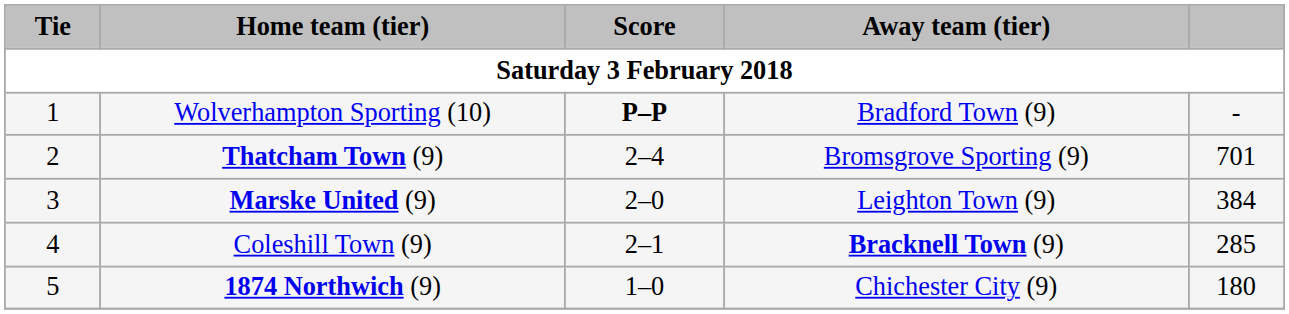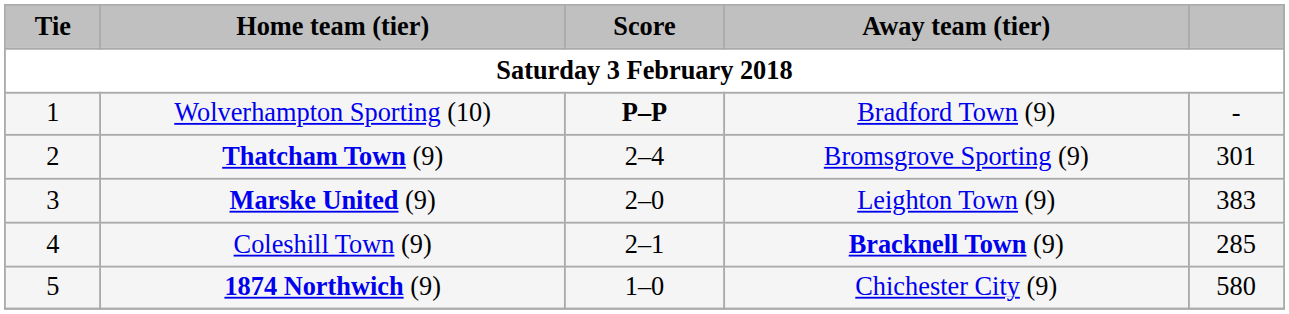 <table class="wikitable" style="width: 700px; background:WhiteSmoke; text-align:center; font-size:90%">
 <tr>
 <td scope="col" style="width:  7.50%; background:silver;"><strong>Tie</strong></td>
 <td scope="col" style="width: 36.25%; background:silver;"><strong>Home team (tier)</strong></td>
 <td scope="col" style="width: 12.50%; background:silver;"><strong>Score</strong></td>
 <td scope="col" style="width: 36.25%; background:silver;"><strong>Away team (tier)</strong></td>
 <td scope="col" style="width:  7.50%; background:silver;"><strong></strong></td>
 </tr>
 <tr>
 <td colspan="5" style= background:White><strong>Saturday 3 February 2018</strong></td>
 </tr>
 <tr>
 <td>1</td>
 <td><a href='#'>Wolverhampton Sporting</a> (10)</td>
 <td><strong>P–P</strong></td>
 <td><a href='#'>Bradford Town</a> (9)</td>
 <td>-</td>
 </tr>
 <tr>
 <td>2</td>
 <td><strong><a href='#'>Thatcham Town</a></strong> (9)</td>
 <td>2–4 </td>
 <td><a href='#'>Bromsgrove Sporting</a> (9)</td>
-<td>701</td>
+<td>301</td>
 </tr>
 <tr>
 <td>3</td>
 <td><strong><a href='#'>Marske United</a></strong> (9)</td>
 <td>2–0</td>
 <td><a href='#'>Leighton Town</a> (9)</td>
-<td>384</td>
+<td>383</td>
 </tr>
 <tr>
 <td>4</td>
 <td><a href='#'>Coleshill Town</a> (9)</td>
 <td>2–1</td>
 <td><strong><a href='#'>Bracknell Town</a></strong> (9)</td>
 <td>285</td>
 </tr>
 <tr>
 <td>5</td>
 <td><strong><a href='#'>1874 Northwich</a></strong> (9)</td>
 <td>1–0</td>
 <td><a href='#'>Chichester City</a> (9)</td>
-<td>180</td>
+<td>580</td>
 </tr>
 <tr>
 </tr>
 </table>
